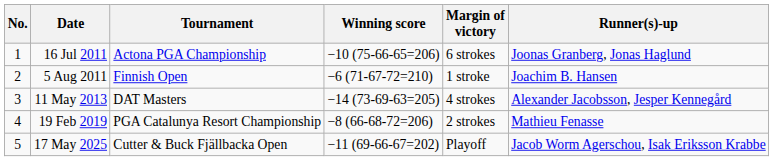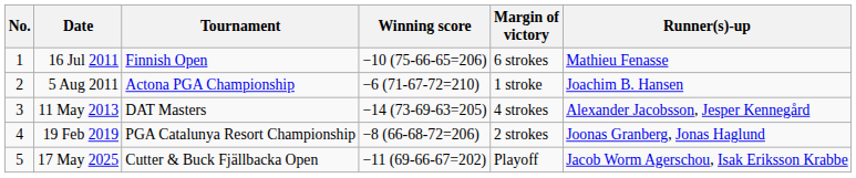 <table class="wikitable" style="font-size:95%;">
 <tr>
 <th>No.</th>
 <th>Date</th>
 <th>Tournament</th>
 <th>Winning score</th>
 <th>Margin of<br>victory</th>
 <th>Runner(s)-up</th>
 </tr>
 <tr>
 <td align=center>1</td>
 <td align=right>16 Jul <a href='#'>2011</a></td>
-<td><a href='#'>Actona PGA Championship</a></td>
+<td><a href='#'>Finnish Open</a></td>
 <td>−10 (75-66-65=206)</td>
 <td>6 strokes</td>
-<td> <a href='#'>Joonas Granberg</a>,  <a href='#'>Jonas Haglund</a></td>
+<td> <a href='#'>Mathieu Fenasse</a></td>
 </tr>
 <tr>
 <td align=center>2</td>
 <td align=right>5 Aug 2011</td>
-<td><a href='#'>Finnish Open</a></td>
+<td><a href='#'>Actona PGA Championship</a></td>
 <td>−6 (71-67-72=210)</td>
 <td>1 stroke</td>
 <td> <a href='#'>Joachim B. Hansen</a></td>
 </tr>
 <tr>
 <td align=center>3</td>
 <td align=right>11 May <a href='#'>2013</a></td>
 <td>DAT Masters</td>
 <td>−14 (73-69-63=205)</td>
 <td>4 strokes</td>
 <td> <a href='#'>Alexander Jacobsson</a>,  <a href='#'>Jesper Kennegård</a></td>
 </tr>
 <tr>
 <td align=center>4</td>
 <td align=right>19 Feb <a href='#'>2019</a></td>
 <td>PGA Catalunya Resort Championship</td>
 <td>−8 (66-68-72=206)</td>
 <td>2 strokes</td>
-<td> <a href='#'>Mathieu Fenasse</a></td>
+<td> <a href='#'>Joonas Granberg</a>,  <a href='#'>Jonas Haglund</a></td>
 </tr>
 <tr>
 <td align=center>5</td>
 <td align=right>17 May <a href='#'>2025</a></td>
 <td>Cutter & Buck Fjällbacka Open</td>
 <td>−11 (69-66-67=202)</td>
 <td>Playoff</td>
 <td> <a href='#'>Jacob Worm Agerschou</a>,  <a href='#'>Isak Eriksson Krabbe</a></td>
 </tr>
 </table>
